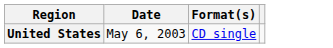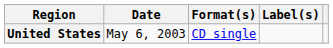 <table class="wikitable sortable plainrowheaders">
 <tr>
 <th scope="col">Region</th>
 <th scope="col">Date</th>
 <th scope="col">Format(s)</th>
+<th scope="col">Label(s)</th>
 <th scope="col"></th>
 </tr>
 <tr>
 <th scope="row">United States</th>
 <td>May 6, 2003</td>
 <td><a href='#'>CD single</a></td>
 <td></td>
+<td></td>
 </tr>
 </table>
